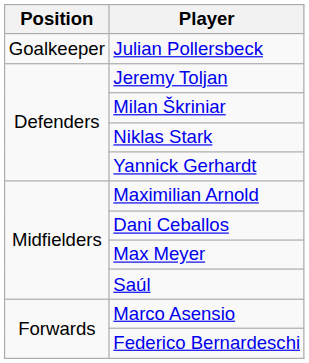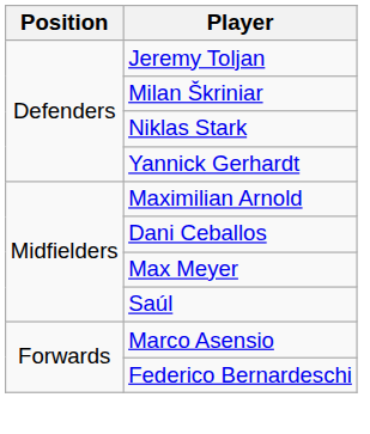 <table class="wikitable" style="text-align:center">
 <tr>
 <th>Position</th>
 <th>Player</th>
-</tr>
-<tr>
-<td rowspan=1>Goalkeeper</td>
-<td align=left> <a href='#'>Julian Pollersbeck</a></td>
 </tr>
 <tr>
 <td rowspan=4>Defenders</td>
 <td align=left> <a href='#'>Jeremy Toljan</a></td>
 </tr>
 <tr>
 <td align=left> <a href='#'>Milan Škriniar</a></td>
 </tr>
 <tr>
 <td align=left> <a href='#'>Niklas Stark</a></td>
 </tr>
 <tr>
 <td align=left> <a href='#'>Yannick Gerhardt</a></td>
 </tr>
 <tr>
 <td rowspan=4>Midfielders</td>
 <td align=left> <a href='#'>Maximilian Arnold</a></td>
 </tr>
 <tr>
 <td align=left> <a href='#'>Dani Ceballos</a></td>
 </tr>
 <tr>
 <td align=left> <a href='#'>Max Meyer</a></td>
 </tr>
 <tr>
 <td align=left> <a href='#'>Saúl</a></td>
 </tr>
 <tr>
 <td rowspan=2>Forwards</td>
 <td align=left> <a href='#'>Marco Asensio</a></td>
 </tr>
 <tr>
 <td align=left> <a href='#'>Federico Bernardeschi</a></td>
 </tr>
 </table>
